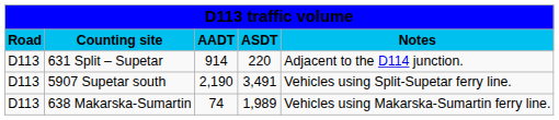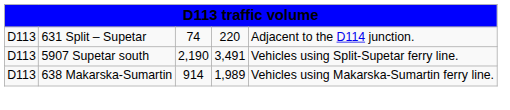 <table class="wikitable">
 <tr>
 <td colspan=5 bgcolor=blue align=center style=margin-top:15><span><big><strong>D113 traffic volume</strong></big></span></td>
 </tr>
 <tr>
-<td align=center bgcolor=00c0f0><strong>Road</strong></td>
-<td align=center bgcolor=00c0f0><strong>Counting site</strong></td>
-<td align=center bgcolor=00c0f0><strong>AADT</strong></td>
-<td align=center bgcolor=00c0f0><strong>ASDT</strong></td>
-<td align=center bgcolor=00c0f0><strong>Notes</strong></td>
-</tr>
-<tr>
 <td> D113</td>
 <td>631 Split – Supetar</td>
-<td align=center>914</td>
+<td align=center>74</td>
 <td align=center>220</td>
 <td>Adjacent to the <a href='#'>D114</a> junction.</td>
 </tr>
 <tr>
 <td> D113</td>
 <td>5907 Supetar south</td>
 <td align=center>2,190</td>
 <td align=center>3,491</td>
 <td>Vehicles using Split-Supetar ferry line.</td>
 </tr>
 <tr>
 <td> D113</td>
 <td>638 Makarska-Sumartin</td>
-<td align=center>74</td>
+<td align=center>914</td>
 <td align=center>1,989</td>
 <td>Vehicles using Makarska-Sumartin ferry line.</td>
 </tr>
 </table>
